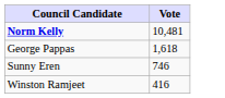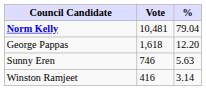 <table class="wikitable sortable">
 <tr>
 <th style="background:#ddf; width:200px;">Council Candidate</th>
 <th style="background:#ddf; width:50px;">Vote</th>
+<th style="background:#ddf; width:30px;">%</th>
 </tr>
 <tr>
 <td><strong><a href='#'>Norm Kelly</a></strong></td>
 <td>10,481</td>
+<td>79.04</td>
 </tr>
 <tr>
 <td>George Pappas</td>
 <td>1,618</td>
+<td>12.20</td>
 </tr>
 <tr>
 <td>Sunny Eren</td>
 <td>746</td>
+<td>5.63</td>
 </tr>
 <tr>
 <td>Winston Ramjeet</td>
 <td>416</td>
+<td>3.14</td>
 </tr>
 </table>
